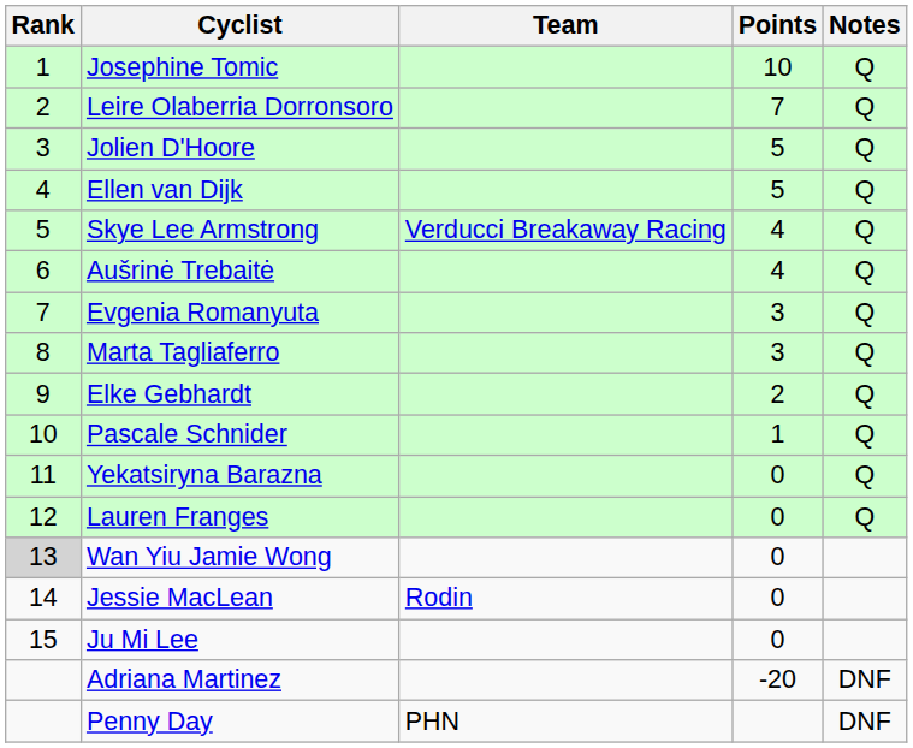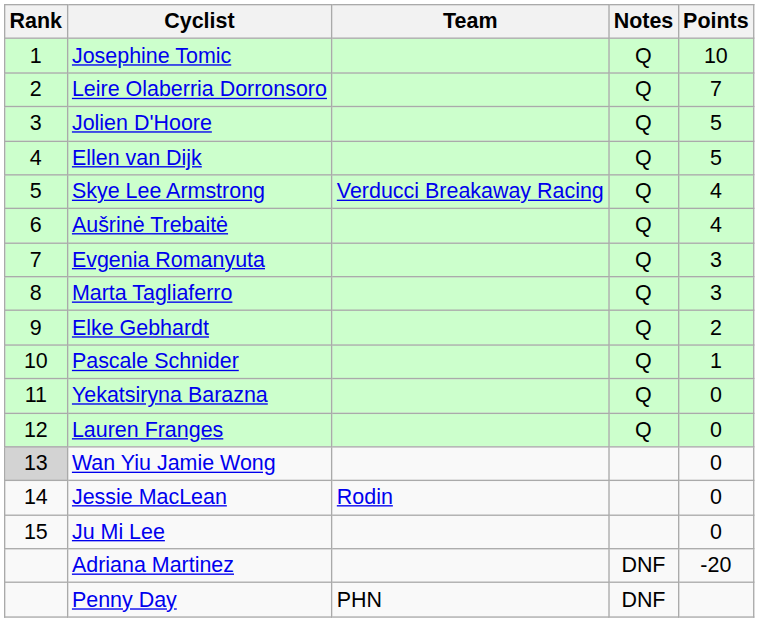 <table class="wikitable sortable" style="text-align:center;">
 <tr>
 <th>Rank</th>
 <th class="unsortable">Cyclist</th>
 <th>Team</th>
+<th class="unsortable">Notes</th>
 <th>Points</th>
-<th class="unsortable">Notes</th>
 </tr>
 <tr bgcolor=ccffcc>
 <td>1</td>
 <td align="left"><a href='#'>Josephine Tomic</a></td>
 <td align="left"></td>
+<td>Q</td>
 <td>10</td>
-<td>Q</td>
 </tr>
 <tr bgcolor=ccffcc>
 <td>2</td>
 <td align="left"><a href='#'>Leire Olaberria Dorronsoro</a></td>
 <td align="left"></td>
+<td>Q</td>
 <td>7</td>
-<td>Q</td>
 </tr>
 <tr bgcolor=ccffcc>
 <td>3</td>
 <td align="left"><a href='#'>Jolien D'Hoore</a></td>
 <td align="left"></td>
+<td>Q</td>
 <td>5</td>
-<td>Q</td>
 </tr>
 <tr bgcolor=ccffcc>
 <td>4</td>
 <td align="left"><a href='#'>Ellen van Dijk</a></td>
 <td align="left"></td>
+<td>Q</td>
 <td>5</td>
-<td>Q</td>
 </tr>
 <tr bgcolor=ccffcc>
 <td>5</td>
 <td align="left"><a href='#'>Skye Lee Armstrong</a></td>
 <td align="left"><a href='#'>Verducci Breakaway Racing</a></td>
+<td>Q</td>
 <td>4</td>
-<td>Q</td>
 </tr>
 <tr bgcolor=ccffcc>
 <td>6</td>
 <td align="left"><a href='#'>Aušrinė Trebaitė</a></td>
 <td align="left"></td>
+<td>Q</td>
 <td>4</td>
-<td>Q</td>
 </tr>
 <tr bgcolor=ccffcc>
 <td>7</td>
 <td align="left"><a href='#'>Evgenia Romanyuta</a></td>
 <td align="left"></td>
+<td>Q</td>
 <td>3</td>
-<td>Q</td>
 </tr>
 <tr bgcolor=ccffcc>
 <td>8</td>
 <td align="left"><a href='#'>Marta Tagliaferro</a></td>
 <td align="left"></td>
+<td>Q</td>
 <td>3</td>
-<td>Q</td>
 </tr>
 <tr bgcolor=ccffcc>
 <td>9</td>
 <td align="left"><a href='#'>Elke Gebhardt</a></td>
 <td align="left"></td>
+<td>Q</td>
 <td>2</td>
-<td>Q</td>
 </tr>
 <tr bgcolor=ccffcc>
 <td>10</td>
 <td align="left"><a href='#'>Pascale Schnider</a></td>
 <td align="left"></td>
+<td>Q</td>
 <td>1</td>
-<td>Q</td>
 </tr>
 <tr bgcolor=ccffcc>
 <td>11</td>
 <td align="left"><a href='#'>Yekatsiryna Barazna</a></td>
 <td align="left"></td>
+<td>Q</td>
 <td>0</td>
-<td>Q</td>
 </tr>
 <tr bgcolor=ccffcc>
 <td>12</td>
 <td align="left"><a href='#'>Lauren Franges</a></td>
 <td align="left"></td>
+<td>Q</td>
 <td>0</td>
-<td>Q</td>
 </tr>
 <tr>
 <td style="background: lightgrey;">13</td>
 <td align="left"><a href='#'>Wan Yiu Jamie Wong</a></td>
 <td align="left"></td>
+<td></td>
 <td>0</td>
-<td></td>
 </tr>
 <tr>
 <td>14</td>
 <td align="left"><a href='#'>Jessie MacLean</a></td>
 <td align="left"><a href='#'>Rodin</a></td>
+<td></td>
 <td>0</td>
-<td></td>
 </tr>
 <tr>
 <td>15</td>
 <td align="left"><a href='#'>Ju Mi Lee</a></td>
 <td align="left"></td>
+<td></td>
 <td>0</td>
-<td></td>
 </tr>
 <tr>
 <td></td>
 <td align="left"><a href='#'>Adriana Martinez</a></td>
 <td align="left"></td>
+<td>DNF</td>
 <td>-20</td>
-<td>DNF</td>
 </tr>
 <tr>
 <td></td>
 <td align="left"><a href='#'>Penny Day</a></td>
 <td align="left">PHN</td>
+<td>DNF</td>
 <td></td>
-<td>DNF</td>
 </tr>
 </table>
